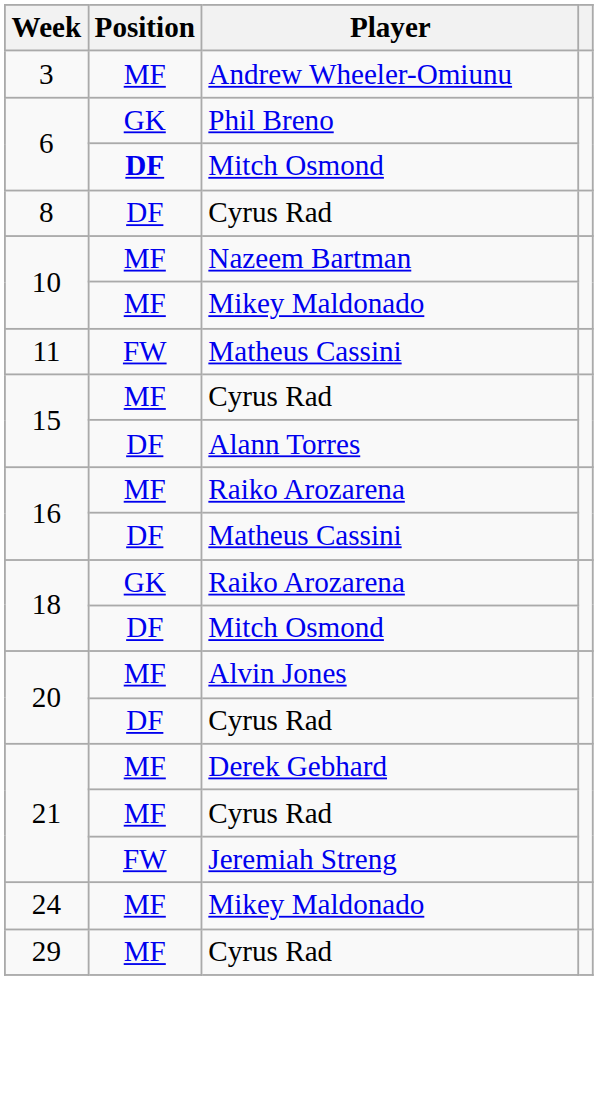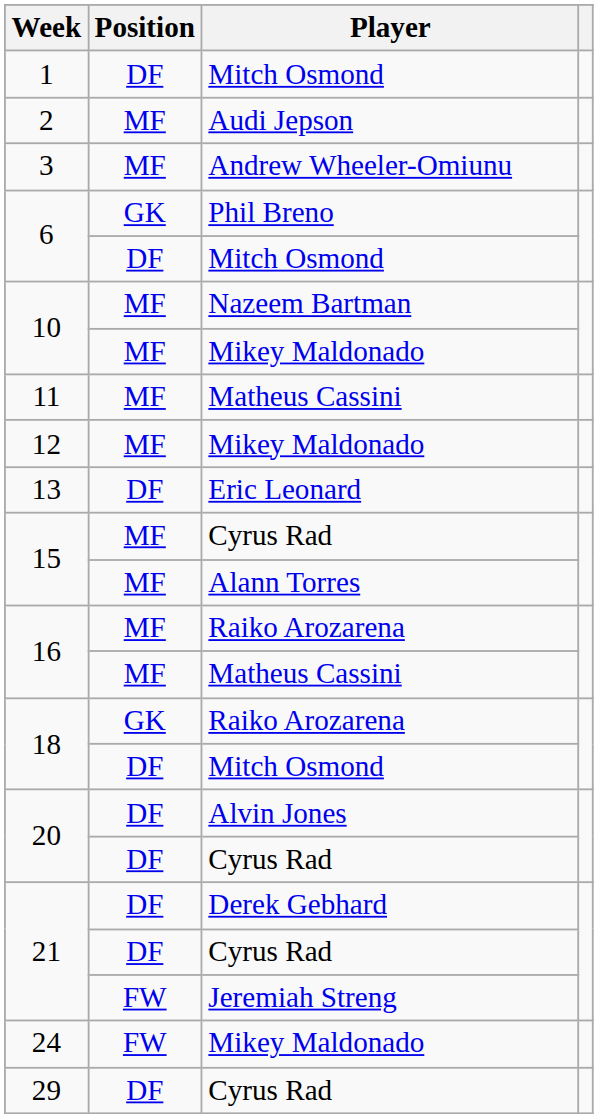 <table class="wikitable" style="text-align:center;">
 <tr>
 <th>Week</th>
 <th>Position</th>
 <th style="width:200px">Player</th>
 <th></th>
+</tr>
+<tr>
+<td>1</td>
+<td><a href='#'>DF</a></td>
+<td style="text-align:left;"> <a href='#'>Mitch Osmond</a></td>
+<td style="text-align:center;"></td>
+</tr>
+<tr>
+<td>2</td>
+<td><a href='#'>MF</a></td>
+<td style="text-align:left;"> <a href='#'>Audi Jepson</a></td>
+<td></td>
 </tr>
 <tr>
 <td>3</td>
 <td><a href='#'>MF</a></td>
 <td style="text-align:left;"> <a href='#'>Andrew Wheeler-Omiunu</a></td>
 <td></td>
 </tr>
 <tr>
 <td rowspan="2">6</td>
 <td><a href='#'>GK</a></td>
 <td style="text-align:left;"> <a href='#'>Phil Breno</a></td>
 <td rowspan="2"></td>
 </tr>
 <tr>
-<td><strong><a href='#'>DF</a></strong></td>
+<td><a href='#'>DF</a></td>
 <td style="text-align:left;"> <a href='#'>Mitch Osmond</a></td>
-</tr>
-<tr>
-<td>8</td>
-<td><a href='#'>DF</a></td>
-<td style="text-align:left;"> Cyrus Rad</td>
-<td></td>
 </tr>
 <tr>
 <td rowspan="2">10</td>
 <td><a href='#'>MF</a></td>
 <td style="text-align:left;"> <a href='#'>Nazeem Bartman</a></td>
 <td rowspan="2"></td>
 </tr>
 <tr>
 <td><a href='#'>MF</a></td>
 <td style="text-align:left;"> <a href='#'>Mikey Maldonado</a></td>
 </tr>
 <tr>
 <td>11</td>
-<td><a href='#'>FW</a></td>
+<td><a href='#'>MF</a></td>
 <td style="text-align:left;"> <a href='#'>Matheus Cassini</a></td>
+<td></td>
+</tr>
+<tr>
+<td>12</td>
+<td><a href='#'>MF</a></td>
+<td style="text-align:left;"> <a href='#'>Mikey Maldonado</a></td>
+<td></td>
+</tr>
+<tr>
+<td>13</td>
+<td><a href='#'>DF</a></td>
+<td style="text-align:left;"> <a href='#'>Eric Leonard</a></td>
 <td></td>
 </tr>
 <tr>
 <td rowspan="2">15</td>
 <td><a href='#'>MF</a></td>
 <td style="text-align:left;"> Cyrus Rad</td>
 <td rowspan="2"></td>
 </tr>
 <tr>
-<td><a href='#'>DF</a></td>
+<td><a href='#'>MF</a></td>
 <td style="text-align:left;"> <a href='#'>Alann Torres</a></td>
 </tr>
 <tr>
 <td rowspan="2">16</td>
 <td><a href='#'>MF</a></td>
 <td style="text-align:left;"> <a href='#'>Raiko Arozarena</a></td>
 <td rowspan="2"></td>
 </tr>
 <tr>
-<td><a href='#'>DF</a></td>
+<td><a href='#'>MF</a></td>
 <td style="text-align:left;"> <a href='#'>Matheus Cassini</a></td>
 </tr>
 <tr>
 <td rowspan="2">18</td>
 <td><a href='#'>GK</a></td>
 <td style="text-align:left;"> <a href='#'>Raiko Arozarena</a></td>
 <td rowspan="2"></td>
 </tr>
 <tr>
 <td><a href='#'>DF</a></td>
 <td style="text-align:left;"> <a href='#'>Mitch Osmond</a></td>
 </tr>
 <tr>
 <td rowspan="2">20</td>
-<td><a href='#'>MF</a></td>
+<td><a href='#'>DF</a></td>
 <td style="text-align:left;"> <a href='#'>Alvin Jones</a></td>
 <td rowspan="2"></td>
 </tr>
 <tr>
 <td><a href='#'>DF</a></td>
 <td style="text-align:left;"> Cyrus Rad</td>
 </tr>
 <tr>
 <td rowspan="3">21</td>
-<td><a href='#'>MF</a></td>
+<td><a href='#'>DF</a></td>
 <td style="text-align:left;"> <a href='#'>Derek Gebhard</a></td>
 <td rowspan="3"></td>
 </tr>
 <tr>
-<td><a href='#'>MF</a></td>
+<td><a href='#'>DF</a></td>
 <td style="text-align:left;"> Cyrus Rad</td>
 </tr>
 <tr>
 <td><a href='#'>FW</a></td>
 <td style="text-align:left;"> <a href='#'>Jeremiah Streng</a></td>
 </tr>
 <tr>
 <td>24</td>
-<td><a href='#'>MF</a></td>
+<td><a href='#'>FW</a></td>
 <td style="text-align:left;"> <a href='#'>Mikey Maldonado</a></td>
 <td></td>
 </tr>
 <tr>
 <td>29</td>
-<td><a href='#'>MF</a></td>
+<td><a href='#'>DF</a></td>
 <td style="text-align:left;"> Cyrus Rad</td>
 <td></td>
 </tr>
 </table>
